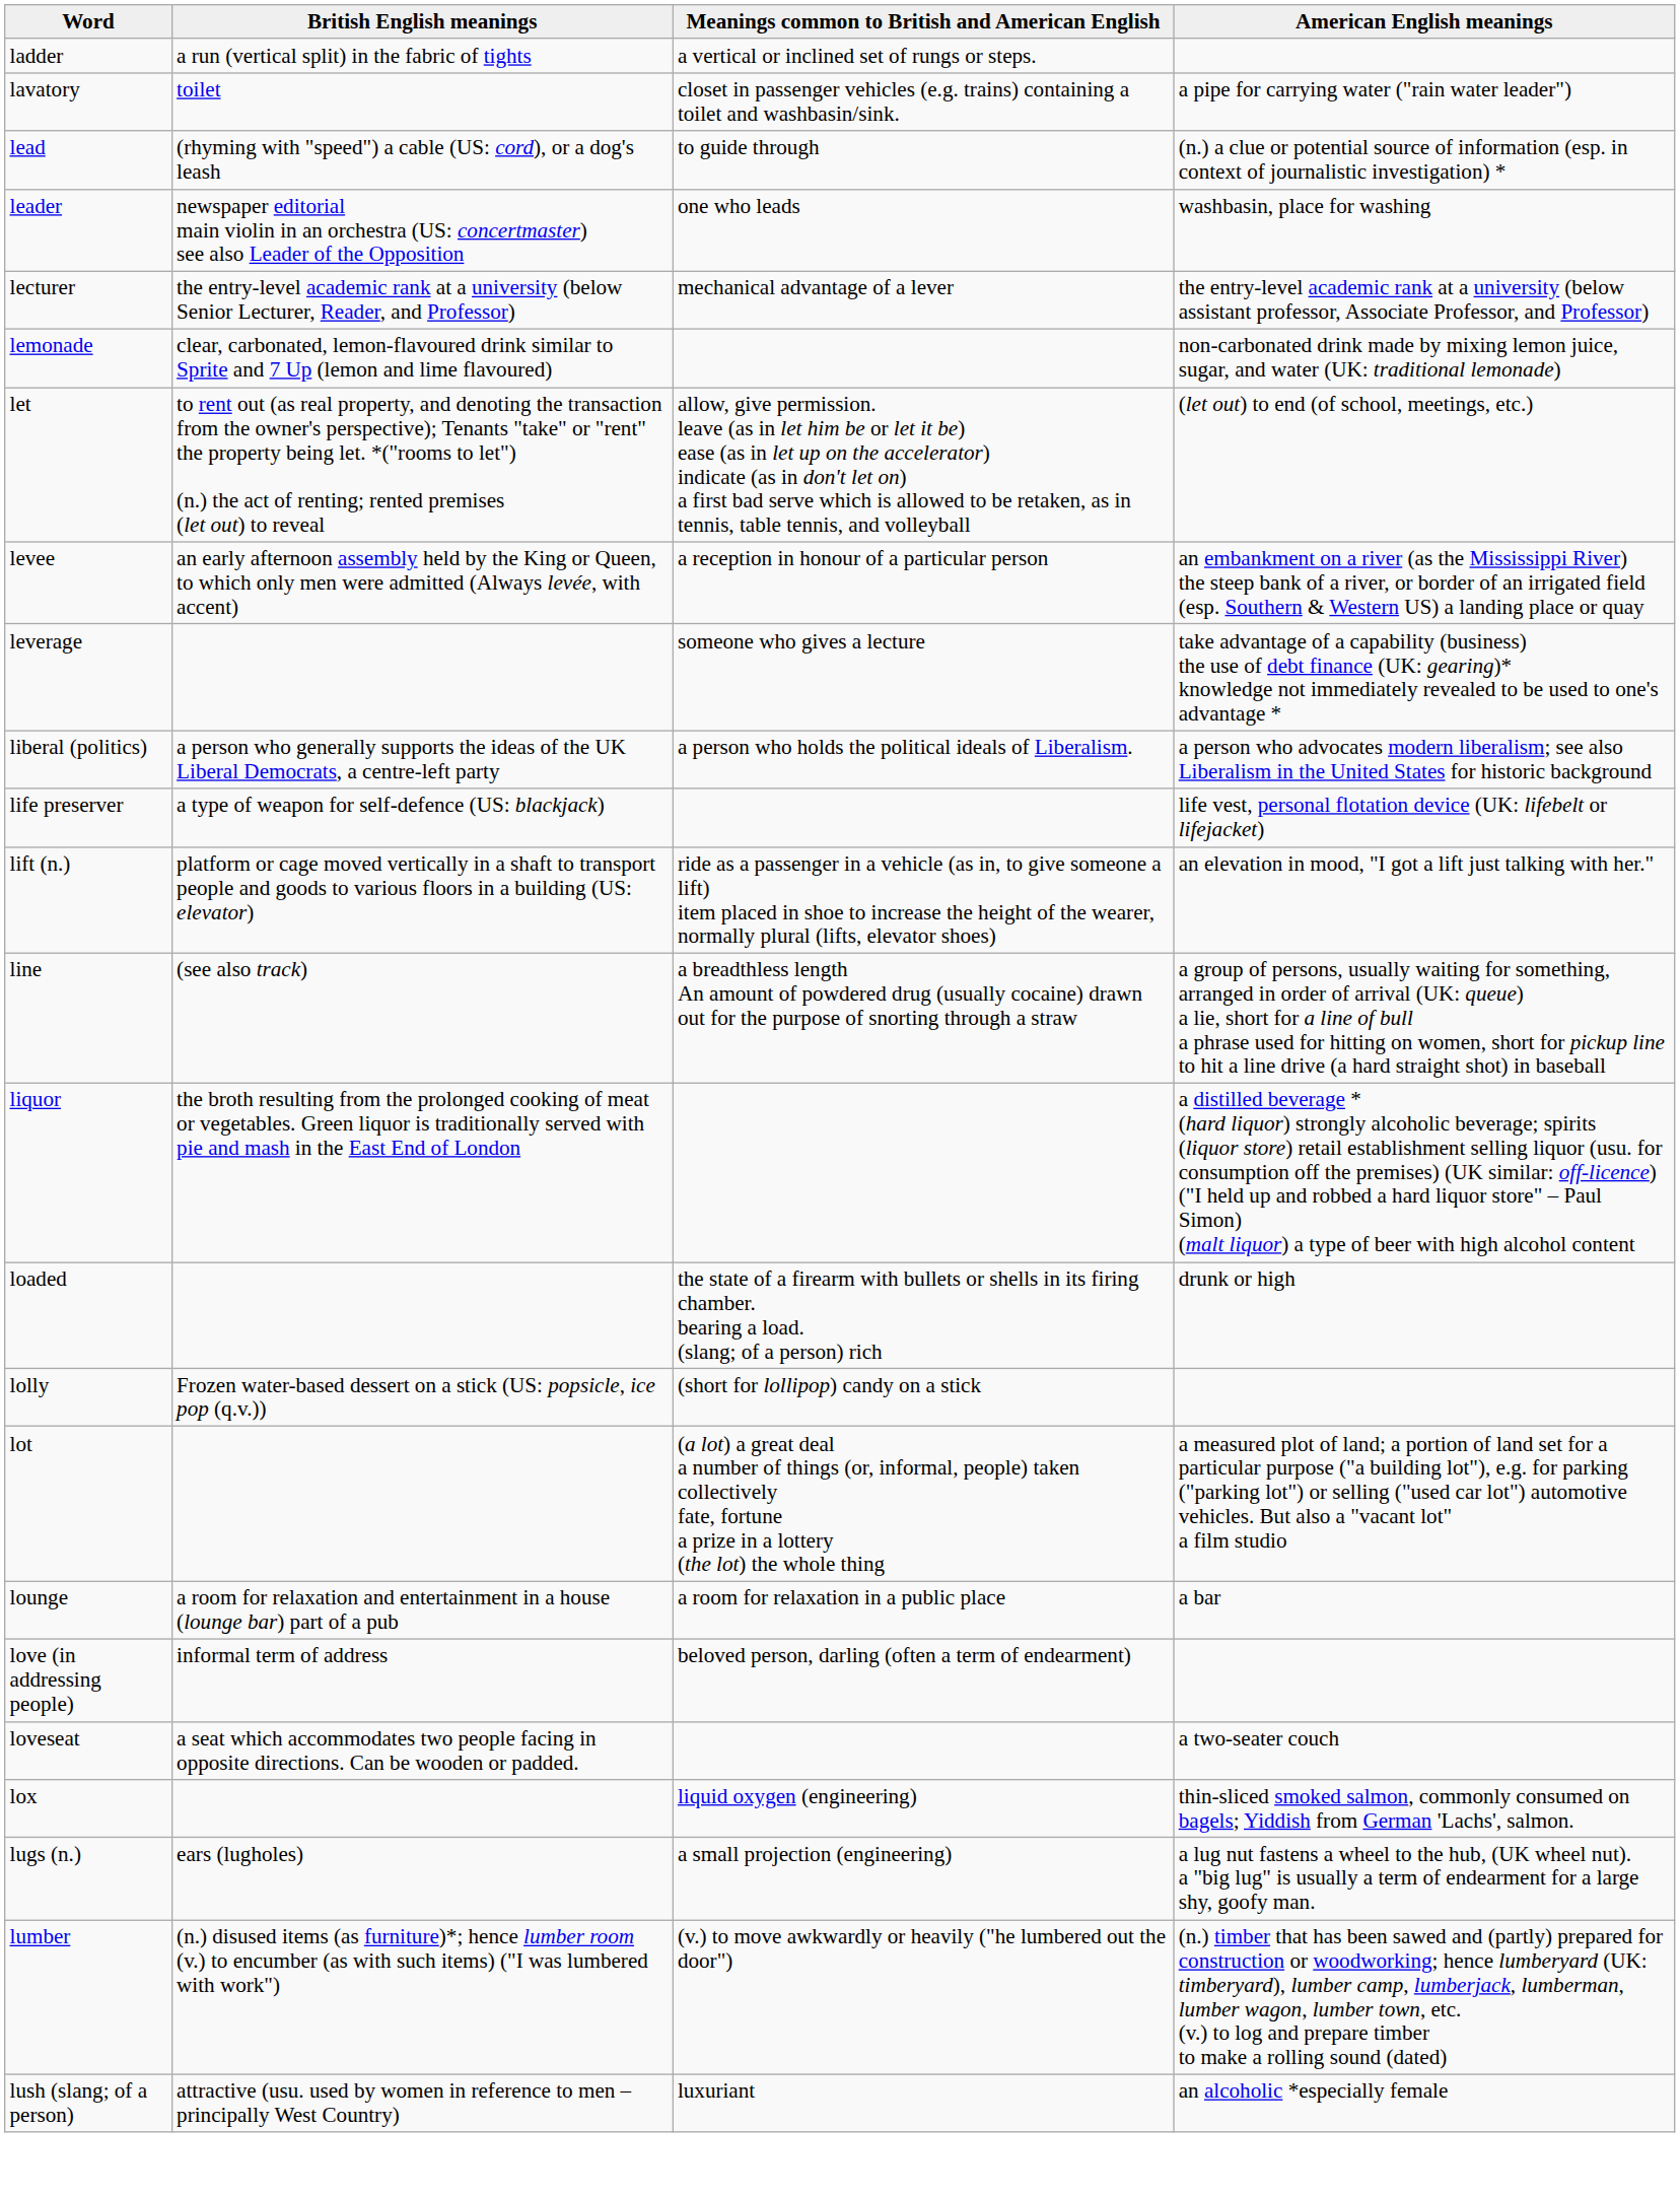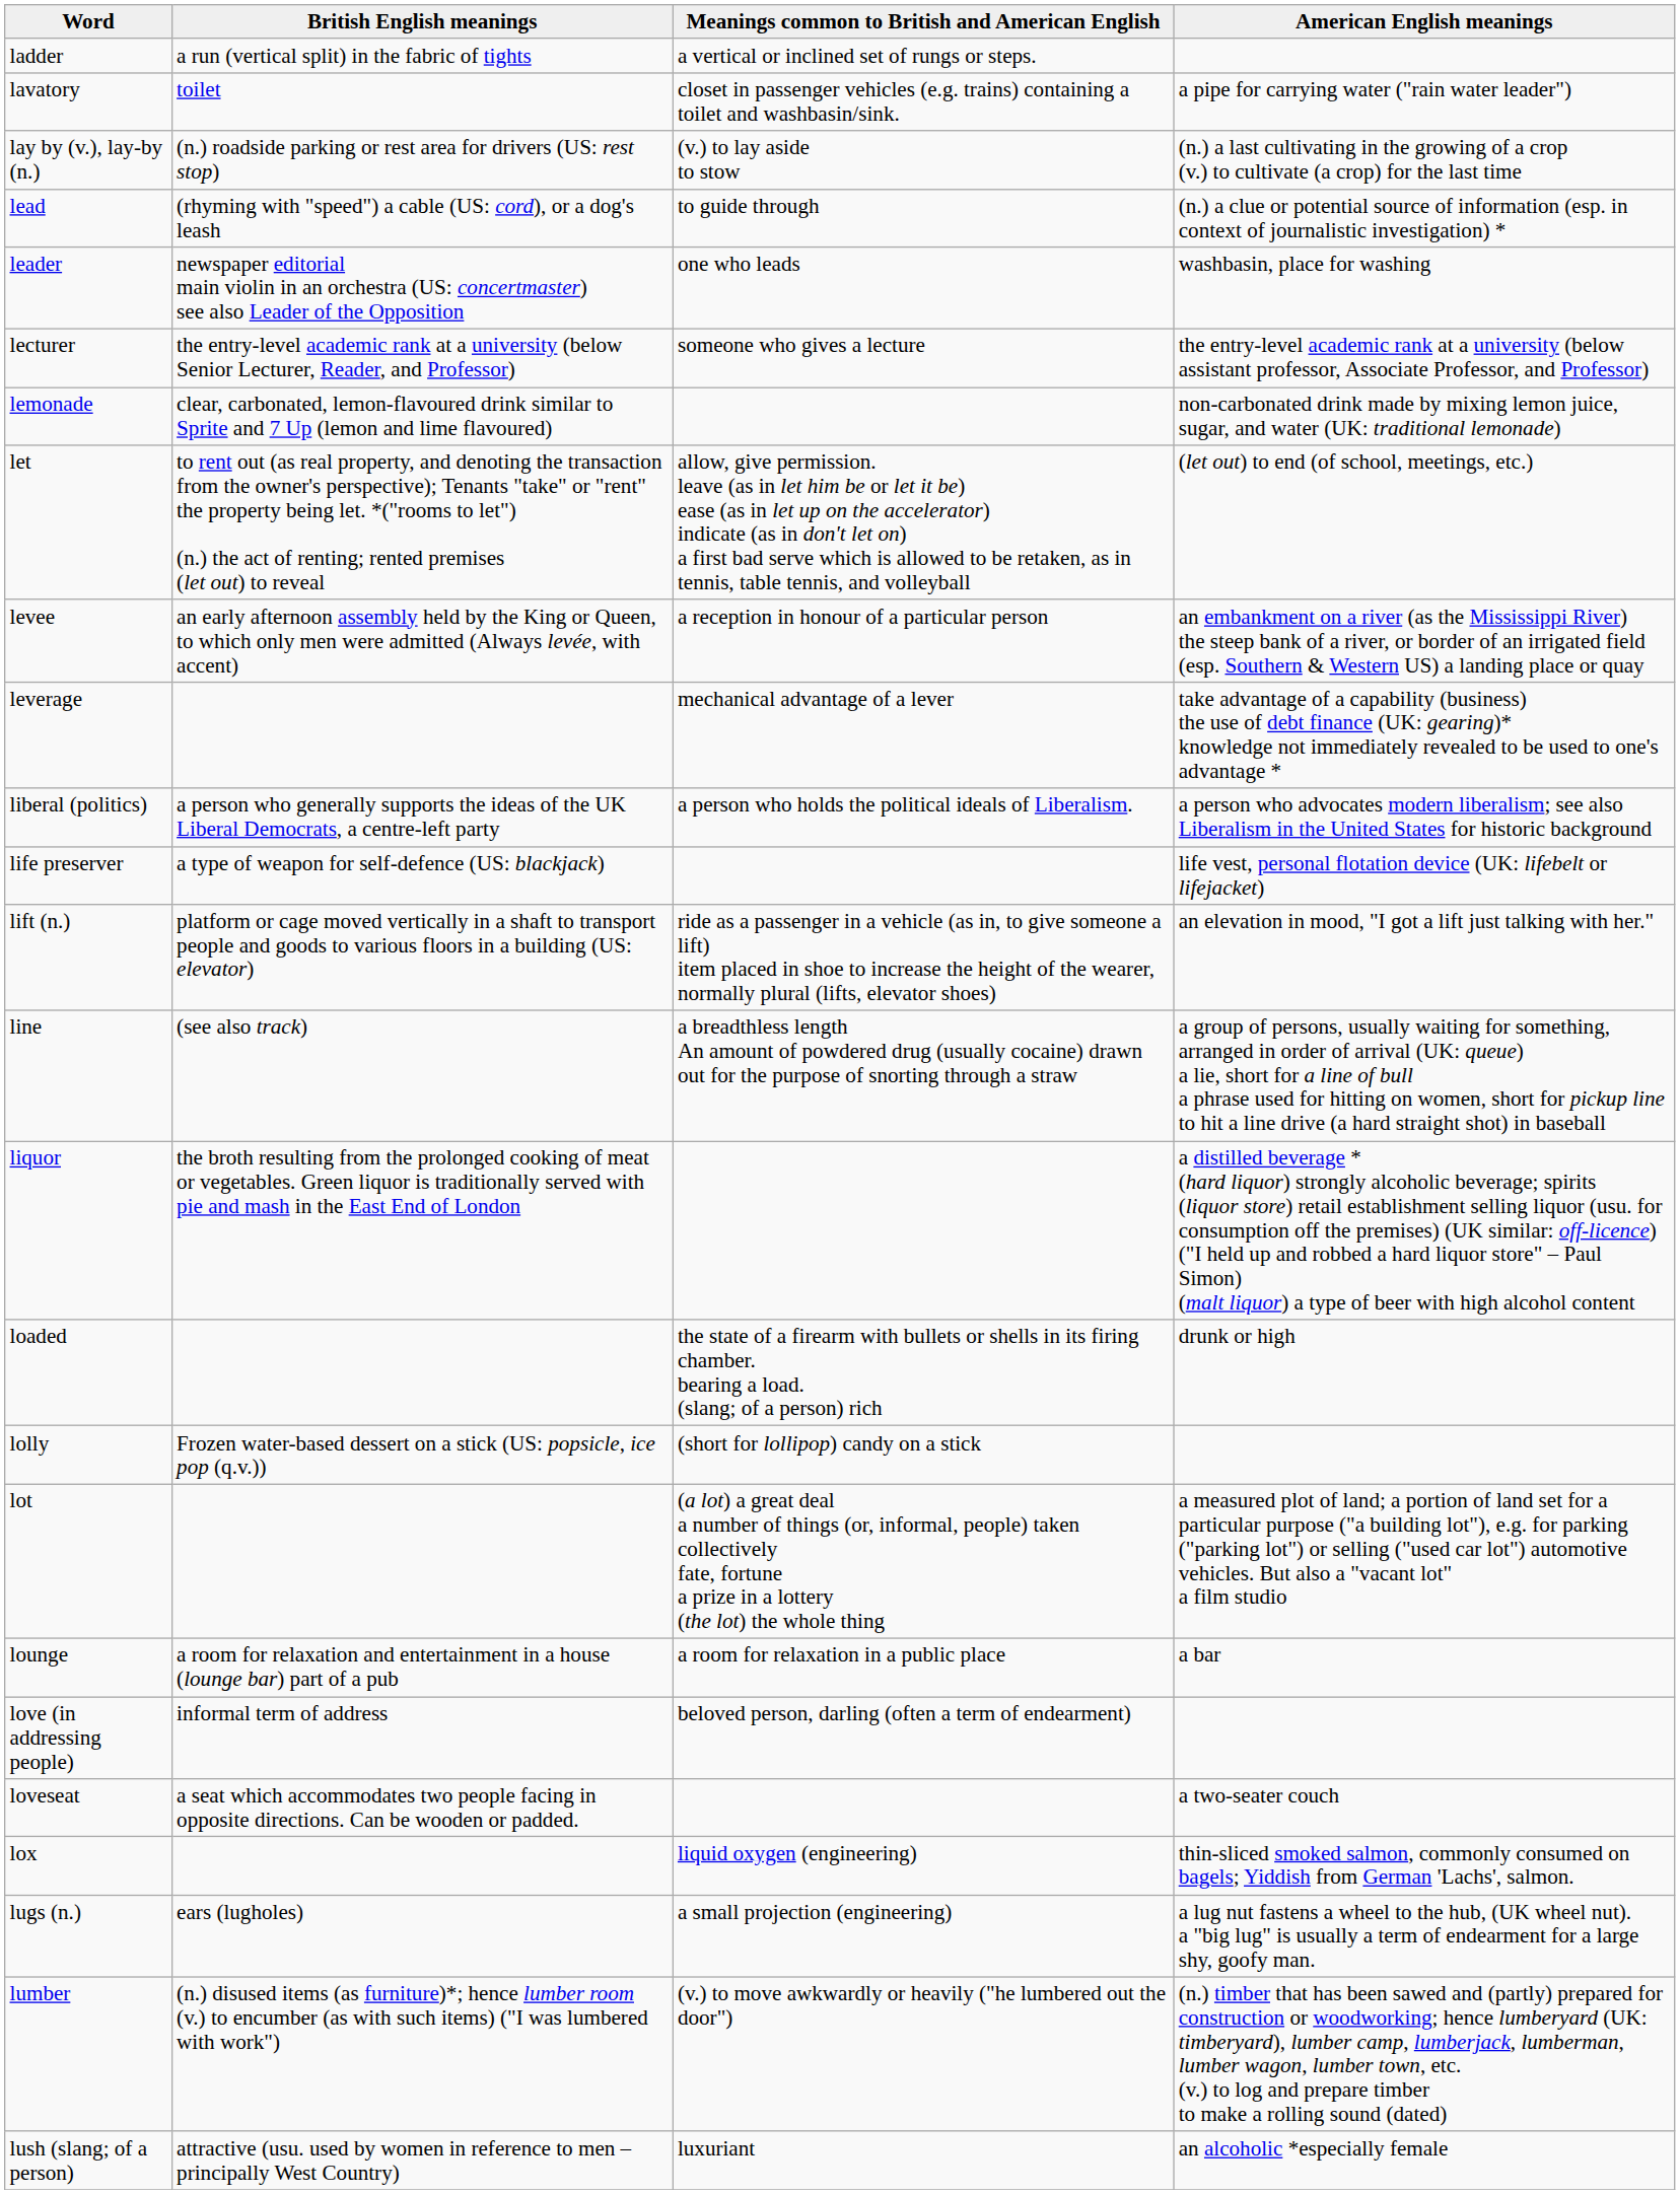 <table class="wikitable">
 <tr>
 <th style="width:10%; background:#efefef;">Word</th>
 <th style="width:30%; background:#efefef;">British English meanings</th>
 <th style="width:30%; background:#efefef;">Meanings common to British and American English</th>
 <th style="width:30%; background:#efefef;">American English meanings<br></th>
 </tr>
 <tr valign="top">
 <td>ladder</td>
 <td>a run (vertical split) in the fabric of <a href='#'>tights</a></td>
 <td>a vertical or inclined set of rungs or steps.</td>
 <td> </td>
 </tr>
 <tr valign="top">
 <td>lavatory</td>
 <td><a href='#'>toilet</a></td>
 <td>closet in passenger vehicles (e.g. trains) containing a toilet and washbasin/sink.</td>
 <td>a pipe for carrying water ("rain water leader")</td>
 </tr>
 <tr valign="top">
+<td>lay by (v.), lay-by (n.)</td>
+<td>(n.) roadside parking or rest area for drivers (US: <em>rest stop</em>)</td>
+<td>(v.) to lay aside<br>to stow</td>
+<td>(n.) a last cultivating in the growing of a crop<br>(v.) to cultivate (a crop) for the last time<br></td>
+</tr>
+<tr valign="top">
 <td><a href='#'>lead</a></td>
 <td>(rhyming with "speed") a cable (US: <em><a href='#'>cord</a></em>), or a dog's leash</td>
 <td>to guide through</td>
 <td>(n.) a clue or potential source of information (esp. in context of journalistic investigation) *</td>
 </tr>
 <tr valign="top">
 <td><a href='#'>leader</a></td>
 <td>newspaper <a href='#'>editorial</a><br>main violin in an orchestra (US: <em><a href='#'>concertmaster</a></em>)<br>see also <a href='#'>Leader of the Opposition</a></td>
 <td>one who leads</td>
 <td>washbasin, place for washing</td>
 </tr>
 <tr valign="top">
 <td>lecturer</td>
 <td>the entry-level <a href='#'>academic rank</a> at a <a href='#'>university</a> (below Senior Lecturer, <a href='#'>Reader</a>, and <a href='#'>Professor</a>)</td>
-<td>mechanical advantage of a lever<br></td>
+<td>someone who gives a lecture</td>
 <td>the entry-level <a href='#'>academic rank</a> at a <a href='#'>university</a> (below assistant professor, Associate Professor, and <a href='#'>Professor</a>)</td>
 </tr>
 <tr valign="top">
 <td><a href='#'>lemonade</a></td>
 <td>clear, carbonated, lemon-flavoured drink similar to <a href='#'>Sprite</a> and <a href='#'>7 Up</a> (lemon and lime flavoured)</td>
 <td> </td>
 <td>non-carbonated drink made by mixing lemon juice, sugar, and water (UK: <em>traditional lemonade</em>)</td>
 </tr>
 <tr valign="top">
 <td>let</td>
 <td>to <a href='#'>rent</a> out (as real property, and denoting the transaction from the owner's perspective); Tenants "take" or "rent" the property being let.   *("rooms to let")<br><br>(n.) the act of renting; rented premises<br>(<em>let out</em>) to reveal</td>
 <td>allow, give permission.<br>leave (as in <em>let him be</em> or <em>let it be</em>)<br>ease (as in <em>let up on the accelerator</em>)<br>indicate (as in <em>don't let on</em>)<br>a first bad serve which is allowed to be retaken, as in tennis, table tennis, and volleyball</td>
 <td>(<em>let out</em>) to end (of school, meetings, etc.)</td>
 </tr>
 <tr valign="top">
 <td>levee</td>
 <td>an early afternoon <a href='#'>assembly</a> held by the King or Queen, to which only men were admitted (Always <em>levée</em>, with accent)</td>
 <td>a reception in honour of a particular person</td>
 <td>an <a href='#'>embankment on a river</a> (as the <a href='#'>Mississippi River</a>)<br>the steep bank of a river, or border of an irrigated field<br>(esp. <a href='#'>Southern</a> & <a href='#'>Western</a> US) a landing place or quay</td>
 </tr>
 <tr valign="top">
 <td>leverage</td>
 <td> </td>
-<td>someone who gives a lecture</td>
+<td>mechanical advantage of a lever<br></td>
 <td>take advantage of a capability (business) <br>the use of <a href='#'>debt finance</a> (UK: <em>gearing</em>)*<br>knowledge not immediately revealed to be used to one's advantage *</td>
 </tr>
 <tr valign="top">
 <td>liberal (politics)</td>
 <td>a person who generally supports the ideas of the UK <a href='#'>Liberal Democrats</a>, a centre-left party</td>
 <td>a person who holds the political ideals of <a href='#'>Liberalism</a>.</td>
 <td>a person who advocates <a href='#'>modern liberalism</a>; see also <a href='#'>Liberalism in the United States</a> for historic background</td>
 </tr>
 <tr valign="top">
 <td>life preserver</td>
 <td>a type of weapon for self-defence (US: <em>blackjack</em>)</td>
 <td> </td>
 <td>life vest, <a href='#'>personal flotation device</a> (UK: <em>lifebelt</em> or <em>lifejacket</em>)</td>
 </tr>
 <tr valign="top">
 <td>lift (n.)</td>
 <td>platform or cage moved vertically in a shaft to transport people and goods to various floors in a building (US: <em>elevator</em>)</td>
 <td>ride as a passenger in a vehicle (as in, to give someone a lift)<br>item placed in shoe to increase the height of the wearer, normally plural (lifts, elevator shoes)</td>
 <td>an elevation in mood, "I got a lift just talking with her."</td>
 </tr>
 <tr valign="top">
 <td>line</td>
 <td>(see also <em>track</em>)</td>
 <td>a breadthless length<br>An amount of powdered drug (usually cocaine) drawn out for the purpose of snorting through a straw</td>
 <td>a group of persons, usually waiting for something, arranged in order of arrival (UK: <em>queue</em>)<br>a lie, short for <em>a line of bull</em><br>a phrase used for hitting on women, short for <em>pickup line</em><br>to hit a line drive (a hard straight shot) in baseball</td>
 </tr>
 <tr valign="top">
 <td><a href='#'>liquor</a></td>
 <td>the broth resulting from the prolonged cooking of meat or vegetables. Green liquor is traditionally served with <a href='#'>pie and mash</a> in the <a href='#'>East End of London</a></td>
 <td> </td>
 <td>a <a href='#'>distilled beverage</a> *<br>(<em>hard liquor</em>) strongly alcoholic beverage; spirits<br>(<em>liquor store</em>) retail establishment selling liquor (usu. for consumption off the premises) (UK similar: <em><a href='#'>off-licence</a></em>) ("I held up and robbed a hard liquor store" – Paul Simon)<br>(<em><a href='#'>malt liquor</a></em>) a type of beer with high alcohol content</td>
 </tr>
 <tr valign="top">
 <td>loaded</td>
 <td> </td>
 <td>the state of a firearm with bullets or shells in its firing chamber.<br>bearing a load.<br> (slang; of a person) rich</td>
 <td>drunk or high</td>
 </tr>
 <tr valign="top">
 <td>lolly</td>
 <td>Frozen water-based dessert on a stick (US: <em>popsicle</em>, <em>ice pop</em> (q.v.))</td>
 <td>(short for <em>lollipop</em>) candy on a stick</td>
 <td> </td>
 </tr>
 <tr valign="top">
 <td>lot</td>
 <td></td>
 <td>(<em>a lot</em>) a great deal<br>a number of things (or, informal, people) taken collectively<br>fate, fortune<br>a prize in a lottery<br>(<em>the lot</em>) the whole thing</td>
 <td>a measured plot of land; a portion of land set for a particular purpose ("a building lot"), e.g. for parking ("parking lot") or selling ("used car lot") automotive vehicles. But also a "vacant lot"<br>a film studio</td>
 </tr>
 <tr valign="top">
 <td>lounge</td>
 <td>a room for relaxation and entertainment in a house<br>(<em>lounge bar</em>) part of a pub</td>
 <td>a room for relaxation in a public place</td>
 <td>a bar</td>
 </tr>
 <tr valign="top">
 <td>love (in addressing people)</td>
 <td>informal term of address</td>
 <td>beloved person, darling (often a term of endearment)</td>
 <td> </td>
 </tr>
 <tr valign="top">
 <td>loveseat</td>
 <td>a seat which accommodates two people facing in opposite directions. Can be wooden or padded.</td>
 <td> </td>
 <td>a two-seater couch</td>
 </tr>
 <tr valign="top">
 <td>lox</td>
 <td> </td>
 <td><a href='#'>liquid oxygen</a> (engineering)</td>
 <td>thin-sliced <a href='#'>smoked salmon</a>, commonly consumed on <a href='#'>bagels</a>; <a href='#'>Yiddish</a> from <a href='#'>German</a> 'Lachs', salmon.</td>
 </tr>
 <tr valign="top">
 <td>lugs (n.)</td>
 <td>ears (lugholes)</td>
 <td>a small projection (engineering)</td>
 <td>a lug nut fastens a wheel to the hub, (UK wheel nut).<br> a "big lug" is usually a term of endearment for a large shy, goofy man.</td>
 </tr>
 <tr valign="top">
 <td><a href='#'>lumber</a></td>
 <td>(n.) disused items (as <a href='#'>furniture</a>)*; hence <em><a href='#'>lumber room</a></em><br>(v.) to encumber (as with such items) ("I was lumbered with work")</td>
 <td>(v.) to move awkwardly or heavily ("he lumbered out the door")</td>
 <td>(n.) <a href='#'>timber</a> that has been sawed and (partly) prepared for <a href='#'>construction</a> or <a href='#'>woodworking</a>; hence <em>lumberyard</em> (UK: <em>timberyard</em>), <em>lumber camp</em>, <em><a href='#'>lumberjack</a></em>, <em>lumberman</em>, <em>lumber wagon</em>, <em>lumber town</em>, etc.<br>(v.) to log and prepare timber<br>to make a rolling sound (dated)</td>
 </tr>
 <tr valign="top">
 <td>lush (slang; of a person)</td>
 <td>attractive (usu. used by women in reference to men – principally West Country)</td>
 <td>luxuriant</td>
 <td>an <a href='#'>alcoholic</a> *especially female</td>
 </tr>
 </table>
